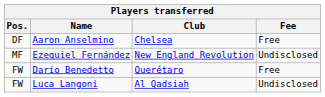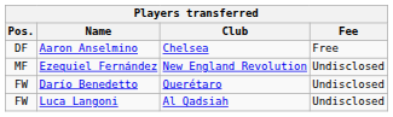 <table class="wikitable" style="font-size:95%;">
 <tr>
 <th colspan="5">Players transferred</th>
 </tr>
 <tr>
 <th>Pos.</th>
 <th>Name</th>
 <th>Club</th>
 <th>Fee</th>
 </tr>
 <tr>
 <td align="center">DF</td>
 <td> <a href='#'>Aaron Anselmino</a></td>
 <td> <a href='#'>Chelsea</a></td>
 <td>Free</td>
 </tr>
 <tr>
 <td align="center">MF</td>
 <td> <a href='#'>Ezequiel Fernández</a></td>
 <td> <a href='#'>New England Revolution</a></td>
 <td>Undisclosed</td>
 </tr>
 <tr>
 <td align="center">FW</td>
 <td> <a href='#'>Darío Benedetto</a></td>
 <td> <a href='#'>Querétaro</a></td>
-<td>Free</td>
+<td>Undisclosed</td>
 </tr>
 <tr>
 <td align="center">FW</td>
 <td> <a href='#'>Luca Langoni</a></td>
 <td> <a href='#'>Al Qadsiah</a></td>
 <td>Undisclosed</td>
 </tr>
 </table>
